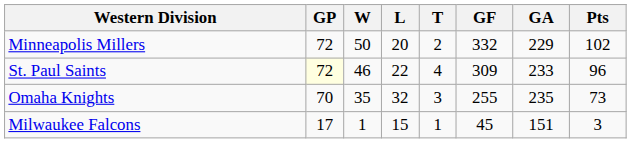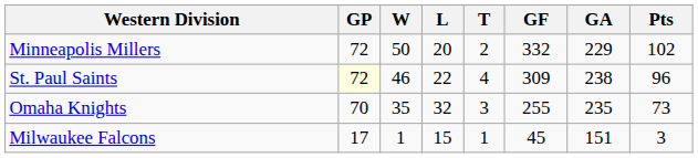 <table class="wikitable">
 <tr>
 <th width="40%">Western Division</th>
 <th width="5%">GP</th>
 <th width="5%">W</th>
 <th width="5%">L</th>
 <th width="5%">T</th>
 <th width="7.5%">GF</th>
 <th width="7.5%">GA</th>
 <th width="7.5%">Pts</th>
 </tr>
 <tr align="center">
 <td align="left"><a href='#'>Minneapolis Millers</a></td>
 <td>72</td>
 <td>50</td>
 <td>20</td>
 <td>2</td>
 <td>332</td>
 <td>229</td>
 <td>102</td>
 </tr>
 <tr align="center">
 <td align="left"><a href='#'>St. Paul Saints</a></td>
 <td style="background: lightyellow;">72</td>
 <td>46</td>
 <td>22</td>
 <td>4</td>
 <td>309</td>
-<td>233</td>
+<td>238</td>
 <td>96</td>
 </tr>
 <tr align="center">
 <td align="left"><a href='#'>Omaha Knights</a></td>
 <td>70</td>
 <td>35</td>
 <td>32</td>
 <td>3</td>
 <td>255</td>
 <td>235</td>
 <td>73</td>
 </tr>
 <tr align="center">
 <td align="left"><a href='#'>Milwaukee Falcons</a></td>
 <td>17</td>
 <td>1</td>
 <td>15</td>
 <td>1</td>
 <td>45</td>
 <td>151</td>
 <td>3</td>
 </tr>
 </table>
